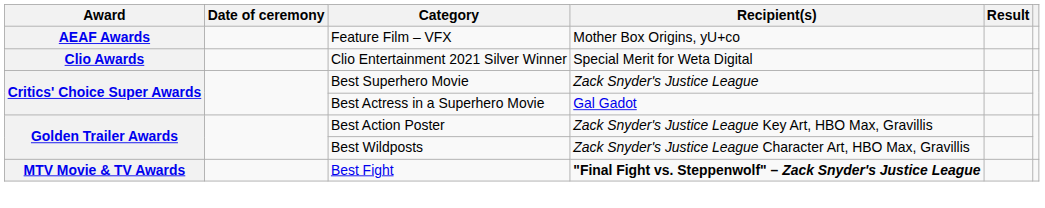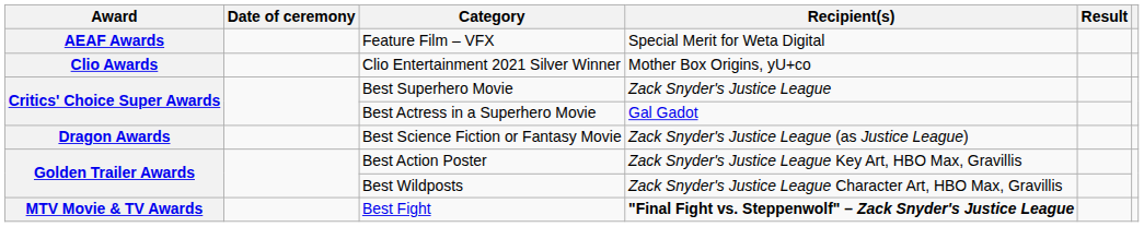 <table class="wikitable sortable plainrowheaders col6center">
 <tr>
 <th scope="col">Award</th>
 <th scope="col">Date of ceremony</th>
 <th scope="col">Category</th>
 <th scope="col">Recipient(s)</th>
 <th scope="col">Result</th>
 <th scope="col" class="unsortable"></th>
 </tr>
 <tr>
 <th scope="row" style="text-align:center;"><a href='#'>AEAF Awards</a></th>
 <td></td>
 <td>Feature Film – VFX</td>
-<td>Mother Box Origins, yU+co</td>
+<td>Special Merit for Weta Digital</td>
 <td></td>
 <td></td>
 </tr>
 <tr>
 <th scope="row" style="text-align:center;"><a href='#'>Clio Awards</a></th>
 <td></td>
 <td>Clio Entertainment 2021 Silver Winner</td>
-<td>Special Merit for Weta Digital</td>
+<td>Mother Box Origins, yU+co</td>
 <td></td>
 <td></td>
 </tr>
 <tr>
 <th scope="row" rowspan="2" style="text-align:center;"><a href='#'>Critics' Choice Super Awards</a></th>
 <td rowspan="2"></td>
 <td>Best Superhero Movie</td>
 <td><em>Zack Snyder's Justice League</em></td>
 <td></td>
 <td rowspan="2"></td>
 </tr>
 <tr>
 <td>Best Actress in a Superhero Movie</td>
 <td><a href='#'>Gal Gadot</a></td>
+<td></td>
+</tr>
+<tr>
+<th scope="row" style="text-align:center;"><a href='#'>Dragon Awards</a></th>
+<td></td>
+<td>Best Science Fiction or Fantasy Movie</td>
+<td><em>Zack Snyder's Justice League</em> (as <em>Justice League</em>)</td>
+<td></td>
 <td></td>
 </tr>
 <tr>
 <th scope="row" rowspan="2" style="text-align:center;"><a href='#'>Golden Trailer Awards</a></th>
 <td rowspan="2"></td>
 <td>Best Action Poster</td>
 <td><em>Zack Snyder's Justice League</em> Key Art, HBO Max, Gravillis</td>
 <td></td>
 <td rowspan="2"></td>
 </tr>
 <tr>
 <td>Best Wildposts</td>
 <td><em>Zack Snyder's Justice League</em> Character Art, HBO Max, Gravillis</td>
 <td></td>
 </tr>
 <tr>
 <th scope="row" style="text-align:center;"><a href='#'>MTV Movie & TV Awards</a></th>
 <td><a href='#'></a></td>
 <td><a href='#'>Best Fight</a></td>
 <td><strong>"Final Fight vs. Steppenwolf" – <em>Zack Snyder's Justice League</em></strong></td>
 <td></td>
 <td></td>
 </tr>
 </table>
